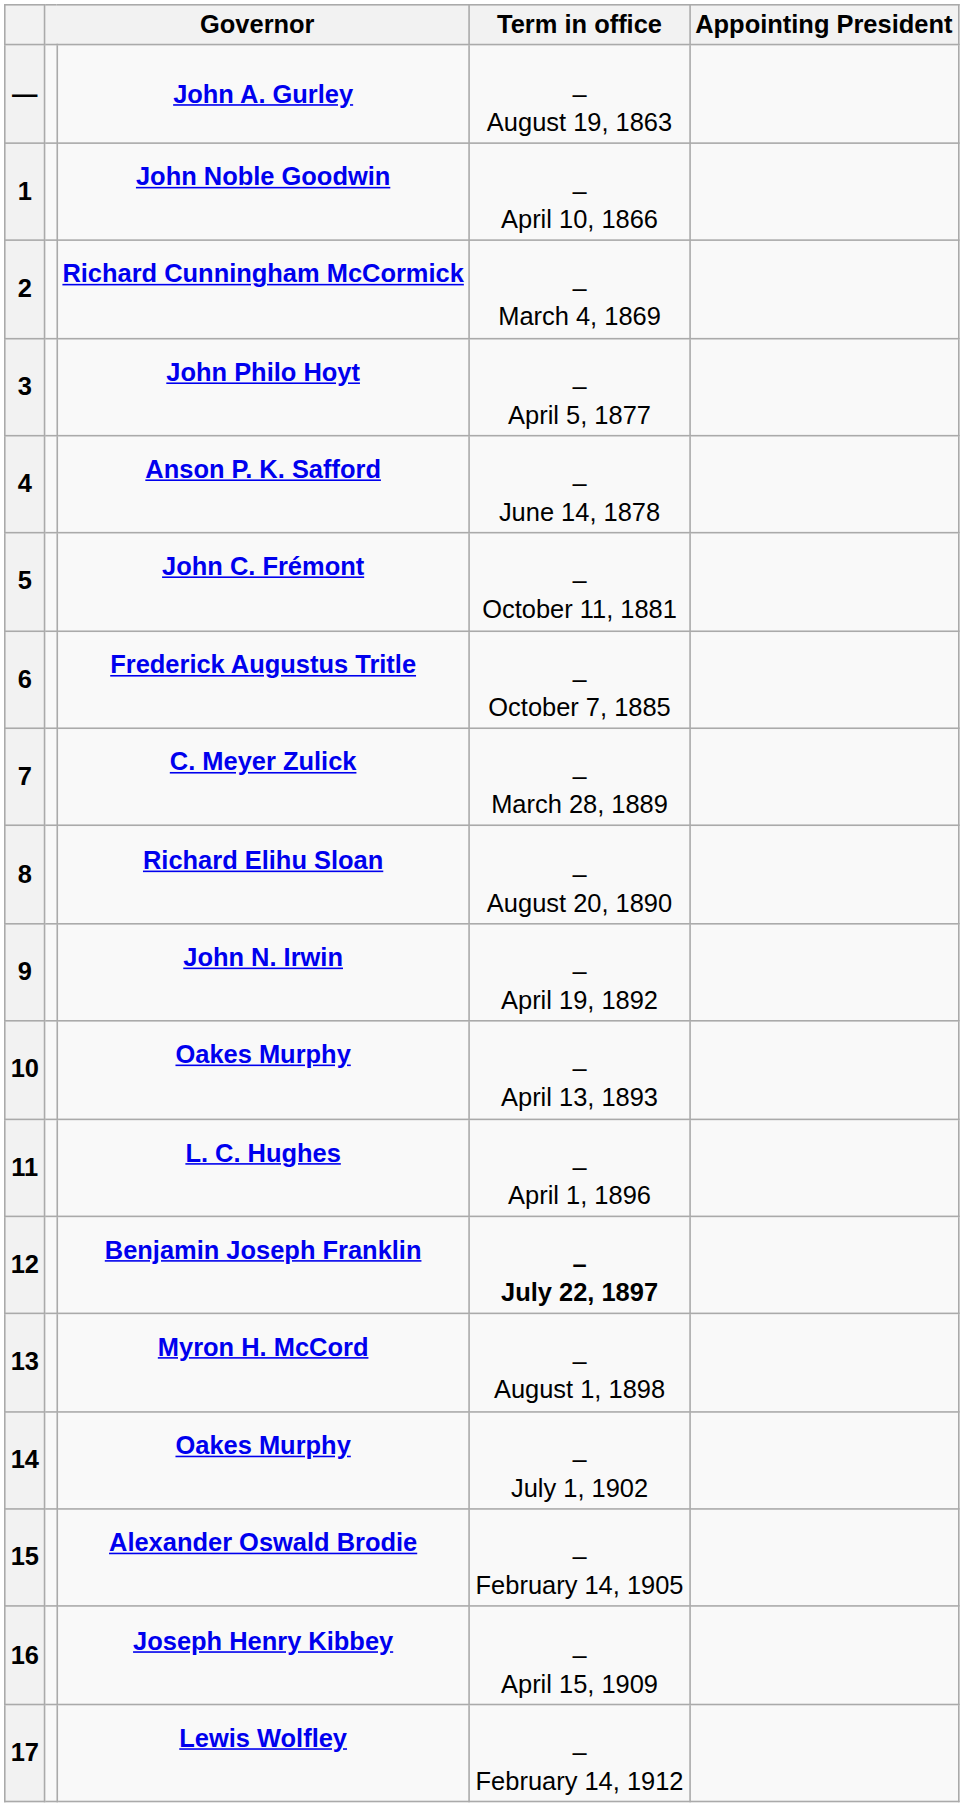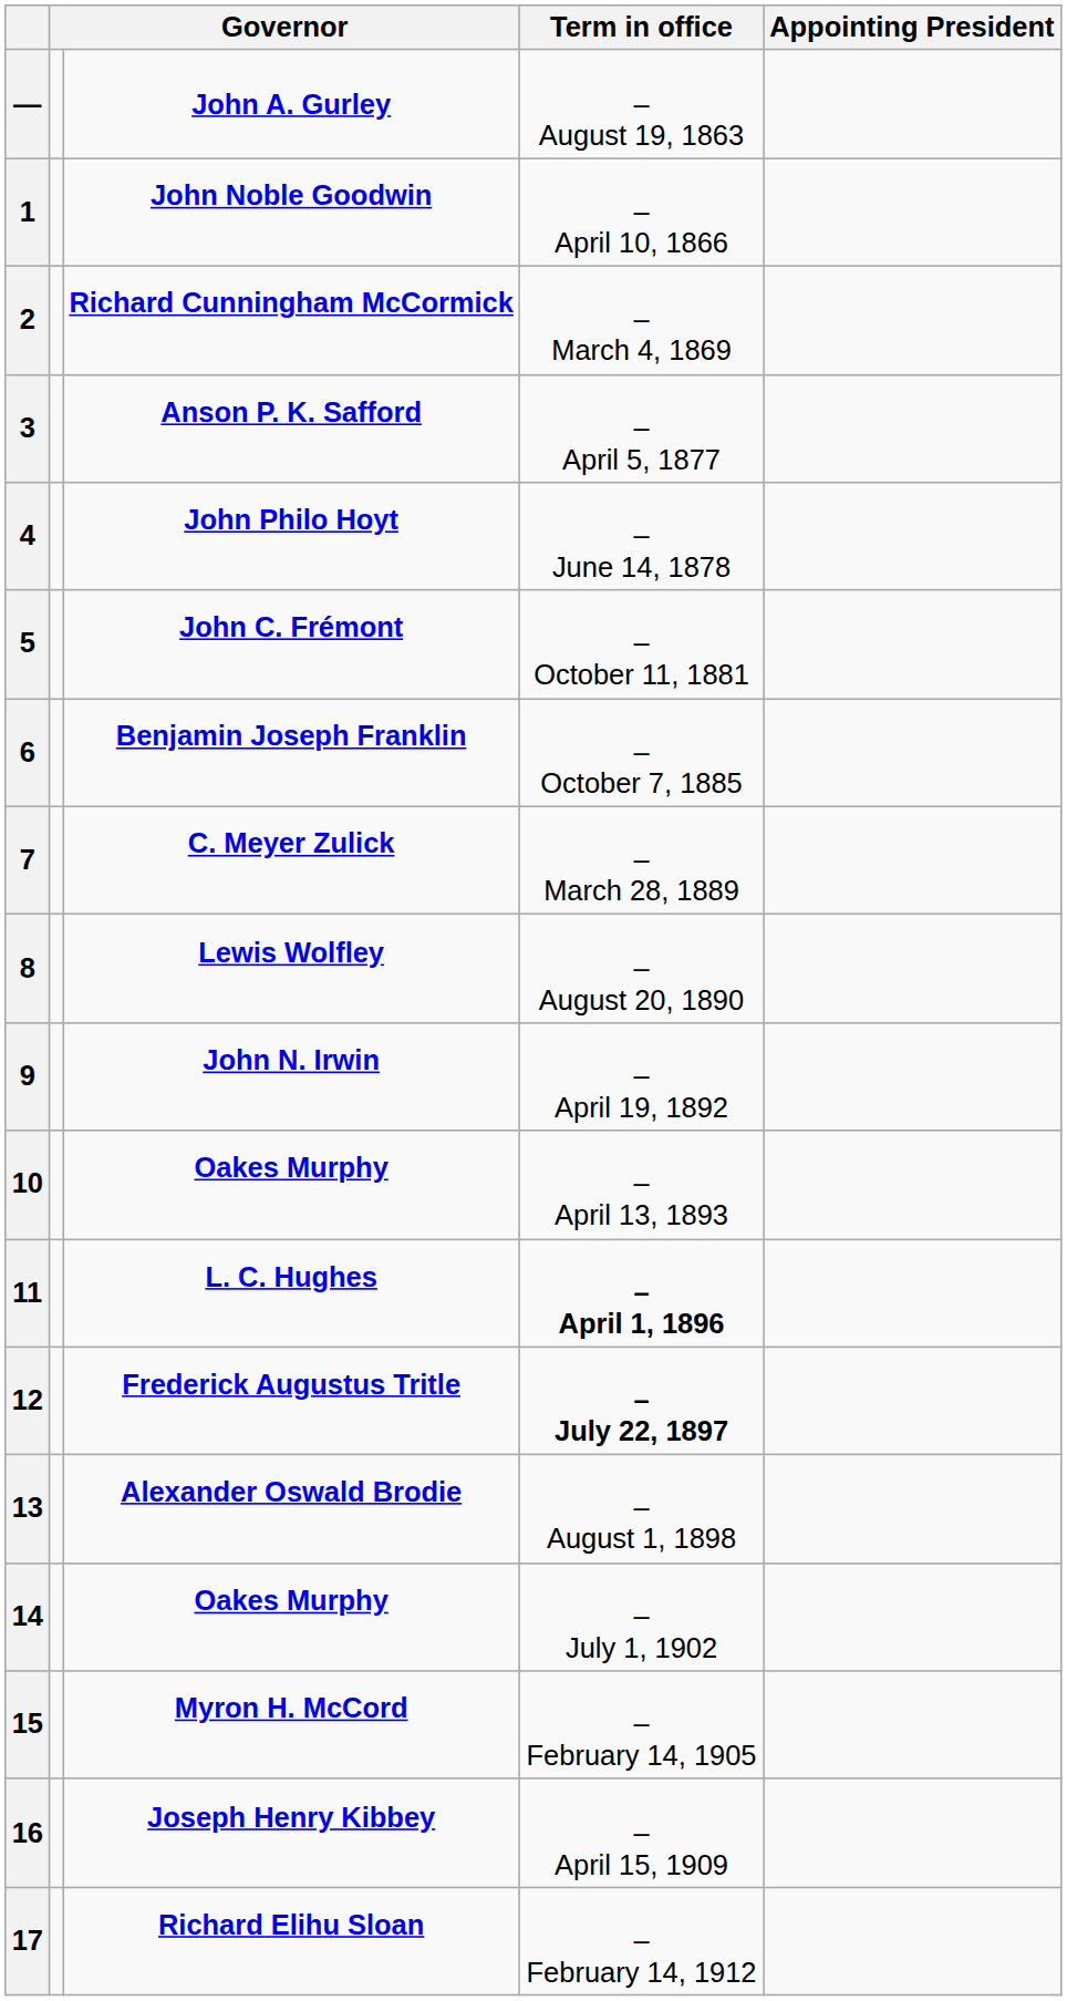 <table class="wikitable sortable mw-collapsible sticky-header-multi" style="text-align:center;">
 <tr>
 <th scope="col" data-sort-type="number"></th>
 <th scope="colgroup" colspan="2">Governor</th>
 <th scope="col">Term in office</th>
 <th scope="col">Appointing President</th>
 </tr>
 <tr style="height:2em;">
 <th scope="row">—</th>
 <td data-sort-value="Gurley, John"></td>
 <td><strong><a href='#'>John A. Gurley</a></strong><br></td>
 <td><br>–<br>August 19, 1863<br></td>
 <td></td>
 </tr>
 <tr style="height:2em;">
 <th scope="row">1</th>
 <td data-sort-value="Goodwin, John"></td>
 <td><strong><a href='#'>John Noble Goodwin</a></strong><br><br></td>
 <td><br>–<br>April 10, 1866<br></td>
 <td></td>
 </tr>
 <tr style="height:2em;">
 <th scope="row">2</th>
 <td data-sort-value="McCormick, Richard"></td>
 <td><strong><a href='#'>Richard Cunningham McCormick</a></strong><br><br></td>
 <td><br>–<br>March 4, 1869<br></td>
 <td></td>
 </tr>
 <tr style="height:2em;">
 <th scope="row">3</th>
 <td data-sort-value="Safford, Anson"></td>
-<td><strong><a href='#'>John Philo Hoyt</a></strong><br><br></td>
+<td><strong><a href='#'>Anson P. K. Safford</a></strong><br><br></td>
 <td><br>–<br>April 5, 1877<br></td>
 <td></td>
 </tr>
 <tr style="height:2em;">
 <th scope="row">4</th>
 <td data-sort-value="Hoyt, John"></td>
-<td><strong><a href='#'>Anson P. K. Safford</a></strong><br><br></td>
+<td><strong><a href='#'>John Philo Hoyt</a></strong><br><br></td>
 <td><br>–<br>June 14, 1878<br></td>
 <td></td>
 </tr>
 <tr style="height:2em;">
 <th scope="row">5</th>
 <td data-sort-value="Fremont, John"></td>
 <td><strong><a href='#'>John C. Frémont</a></strong><br><br></td>
 <td><br>–<br>October 11, 1881<br></td>
 <td></td>
 </tr>
 <tr style="height:2em;">
 <th scope="row">6</th>
 <td data-sort-value="Tritle, Frederick"></td>
-<td><strong><a href='#'>Frederick Augustus Tritle</a></strong><br><br></td>
+<td><strong><a href='#'>Benjamin Joseph Franklin</a></strong><br><br></td>
 <td><br>–<br>October 7, 1885<br></td>
 <td></td>
 </tr>
 <tr style="height:2em;">
 <th scope="row">7</th>
 <td data-sort-value="Zulick, C. Meyer"></td>
 <td><strong><a href='#'>C. Meyer Zulick</a></strong><br><br></td>
 <td><br>–<br>March 28, 1889<br></td>
 <td></td>
 </tr>
 <tr style="height:2em;">
 <th scope="row">8</th>
 <td data-sort-value="Wolfley, Lewis"></td>
-<td><strong><a href='#'>Richard Elihu Sloan</a></strong><br><br></td>
+<td><strong><a href='#'>Lewis Wolfley</a></strong><br><br></td>
 <td><br>–<br>August 20, 1890<br></td>
 <td></td>
 </tr>
 <tr style="height:2em;">
 <th scope="row">9</th>
 <td data-sort-value="Irwin, John"></td>
 <td><strong><a href='#'>John N. Irwin</a></strong><br><br></td>
 <td><br>–<br>April 19, 1892<br></td>
 <td></td>
 </tr>
 <tr style="height:2em;">
 <th scope="row">10</th>
 <td data-sort-value="Murphy, Oakes"></td>
 <td><strong><a href='#'>Oakes Murphy</a></strong><br><br></td>
 <td><br>–<br>April 13, 1893<br></td>
 <td></td>
 </tr>
 <tr style="height:2em;">
 <th scope="row">11</th>
 <td data-sort-value="Hughes, L. C."></td>
 <td><strong><a href='#'>L. C. Hughes</a></strong><br><br></td>
-<td><br>–<br>April 1, 1896<br></td>
+<td><strong><br>–<br>April 1, 1896<br></strong></td>
 <td></td>
 </tr>
 <tr style="height:2em;">
 <th scope="row">12</th>
 <td data-sort-value="Franklin, Benjamin"></td>
-<td><strong><a href='#'>Benjamin Joseph Franklin</a></strong><br><br></td>
+<td><strong><a href='#'>Frederick Augustus Tritle</a></strong><br><br></td>
 <td><strong><br>–<br>July 22, 1897<br></strong></td>
 <td></td>
 </tr>
 <tr style="height:2em;">
 <th scope="row">13</th>
 <td data-sort-value="McCord, Myron"></td>
-<td><strong><a href='#'>Myron H. McCord</a></strong><br><br></td>
+<td><strong><a href='#'>Alexander Oswald Brodie</a></strong><br><br></td>
 <td><br>–<br>August 1, 1898<br></td>
 <td></td>
 </tr>
 <tr style="height:2em;">
 <th scope="row">14</th>
 <td data-sort-value="Murphy, Oakes"></td>
 <td><strong><a href='#'>Oakes Murphy</a></strong><br><br></td>
 <td><br>–<br>July 1, 1902<br></td>
 <td></td>
 </tr>
 <tr style="height:2em;">
 <th scope="row">15</th>
 <td data-sort-value="Brodie, Alexander"></td>
-<td><strong><a href='#'>Alexander Oswald Brodie</a></strong><br><br></td>
+<td><strong><a href='#'>Myron H. McCord</a></strong><br><br></td>
 <td><br>–<br>February 14, 1905<br></td>
 <td></td>
 </tr>
 <tr style="height:2em;">
 <th scope="row">16</th>
 <td data-sort-value="Kibbey, Joseph"></td>
 <td><strong><a href='#'>Joseph Henry Kibbey</a></strong><br><br></td>
 <td><br>–<br>April 15, 1909<br></td>
 <td></td>
 </tr>
 <tr style="height:2em;">
 <th scope="row">17</th>
 <td data-sort-value="Sloan, Richard"></td>
-<td><strong><a href='#'>Lewis Wolfley</a></strong><br><br></td>
+<td><strong><a href='#'>Richard Elihu Sloan</a></strong><br><br></td>
 <td><br>–<br>February 14, 1912<br></td>
 <td></td>
 </tr>
 </table>
